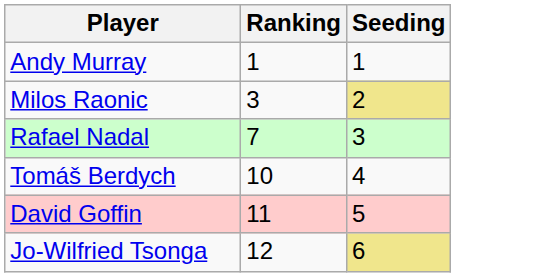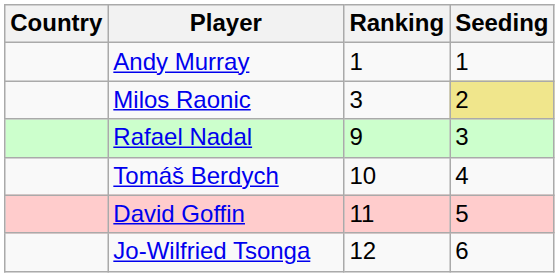 <table class="wikitable" border="1">
 <tr>
+<th>Country</th>
 <th width=150>Player</th>
 <th>Ranking</th>
 <th>Seeding</th>
 </tr>
 <tr>
+<td></td>
 <td><a href='#'>Andy Murray</a></td>
 <td>1</td>
 <td>1</td>
 </tr>
 <tr>
+<td></td>
 <td><a href='#'>Milos Raonic</a></td>
 <td>3</td>
 <td style="background: khaki;">2</td>
 </tr>
 <tr style="background:#cfc;">
+<td></td>
 <td><a href='#'>Rafael Nadal</a></td>
-<td>7</td>
+<td>9</td>
 <td>3</td>
 </tr>
 <tr>
+<td></td>
 <td><a href='#'>Tomáš Berdych</a></td>
 <td>10</td>
 <td>4</td>
 </tr>
 <tr style="background:#fcc;">
+<td></td>
 <td><a href='#'>David Goffin</a></td>
 <td>11</td>
 <td>5</td>
 </tr>
 <tr>
+<td></td>
 <td><a href='#'>Jo-Wilfried Tsonga</a></td>
 <td>12</td>
-<td style="background: khaki;">6</td>
+<td>6</td>
 </tr>
 </table>
